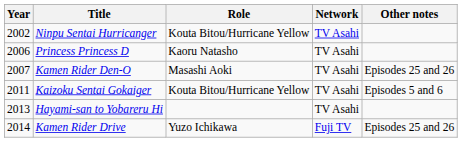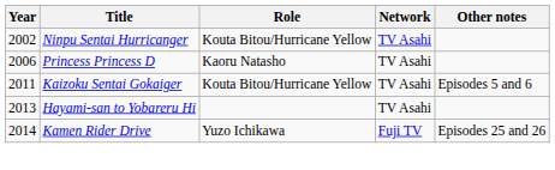 <table class="wikitable" style="font-size: 90%;">
 <tr>
 <th>Year</th>
 <th>Title</th>
 <th>Role</th>
 <th>Network</th>
 <th>Other notes</th>
 </tr>
 <tr>
 <td>2002</td>
 <td><em><a href='#'>Ninpu Sentai Hurricanger</a></em></td>
 <td>Kouta Bitou/Hurricane Yellow</td>
 <td><a href='#'>TV Asahi</a></td>
 <td></td>
 </tr>
 <tr>
 <td>2006</td>
 <td><em><a href='#'>Princess Princess D</a></em></td>
 <td>Kaoru Natasho</td>
 <td>TV Asahi</td>
 <td></td>
 </tr>
 <tr>
-<td>2007</td>
-<td><em><a href='#'>Kamen Rider Den-O</a></em></td>
-<td>Masashi Aoki</td>
-<td>TV Asahi</td>
-<td>Episodes 25 and 26</td>
-</tr>
-<tr>
 <td>2011</td>
 <td><em><a href='#'>Kaizoku Sentai Gokaiger</a></em></td>
 <td>Kouta Bitou/Hurricane Yellow</td>
 <td>TV Asahi</td>
 <td>Episodes 5 and 6</td>
 </tr>
 <tr>
 <td>2013</td>
 <td><em><a href='#'>Hayami-san to Yobareru Hi</a></em></td>
 <td></td>
 <td>TV Asahi</td>
 <td></td>
 </tr>
 <tr>
 <td>2014</td>
 <td><em><a href='#'>Kamen Rider Drive</a></em></td>
 <td>Yuzo Ichikawa</td>
 <td><a href='#'>Fuji TV</a></td>
 <td>Episodes 25 and 26</td>
 </tr>
 </table>
